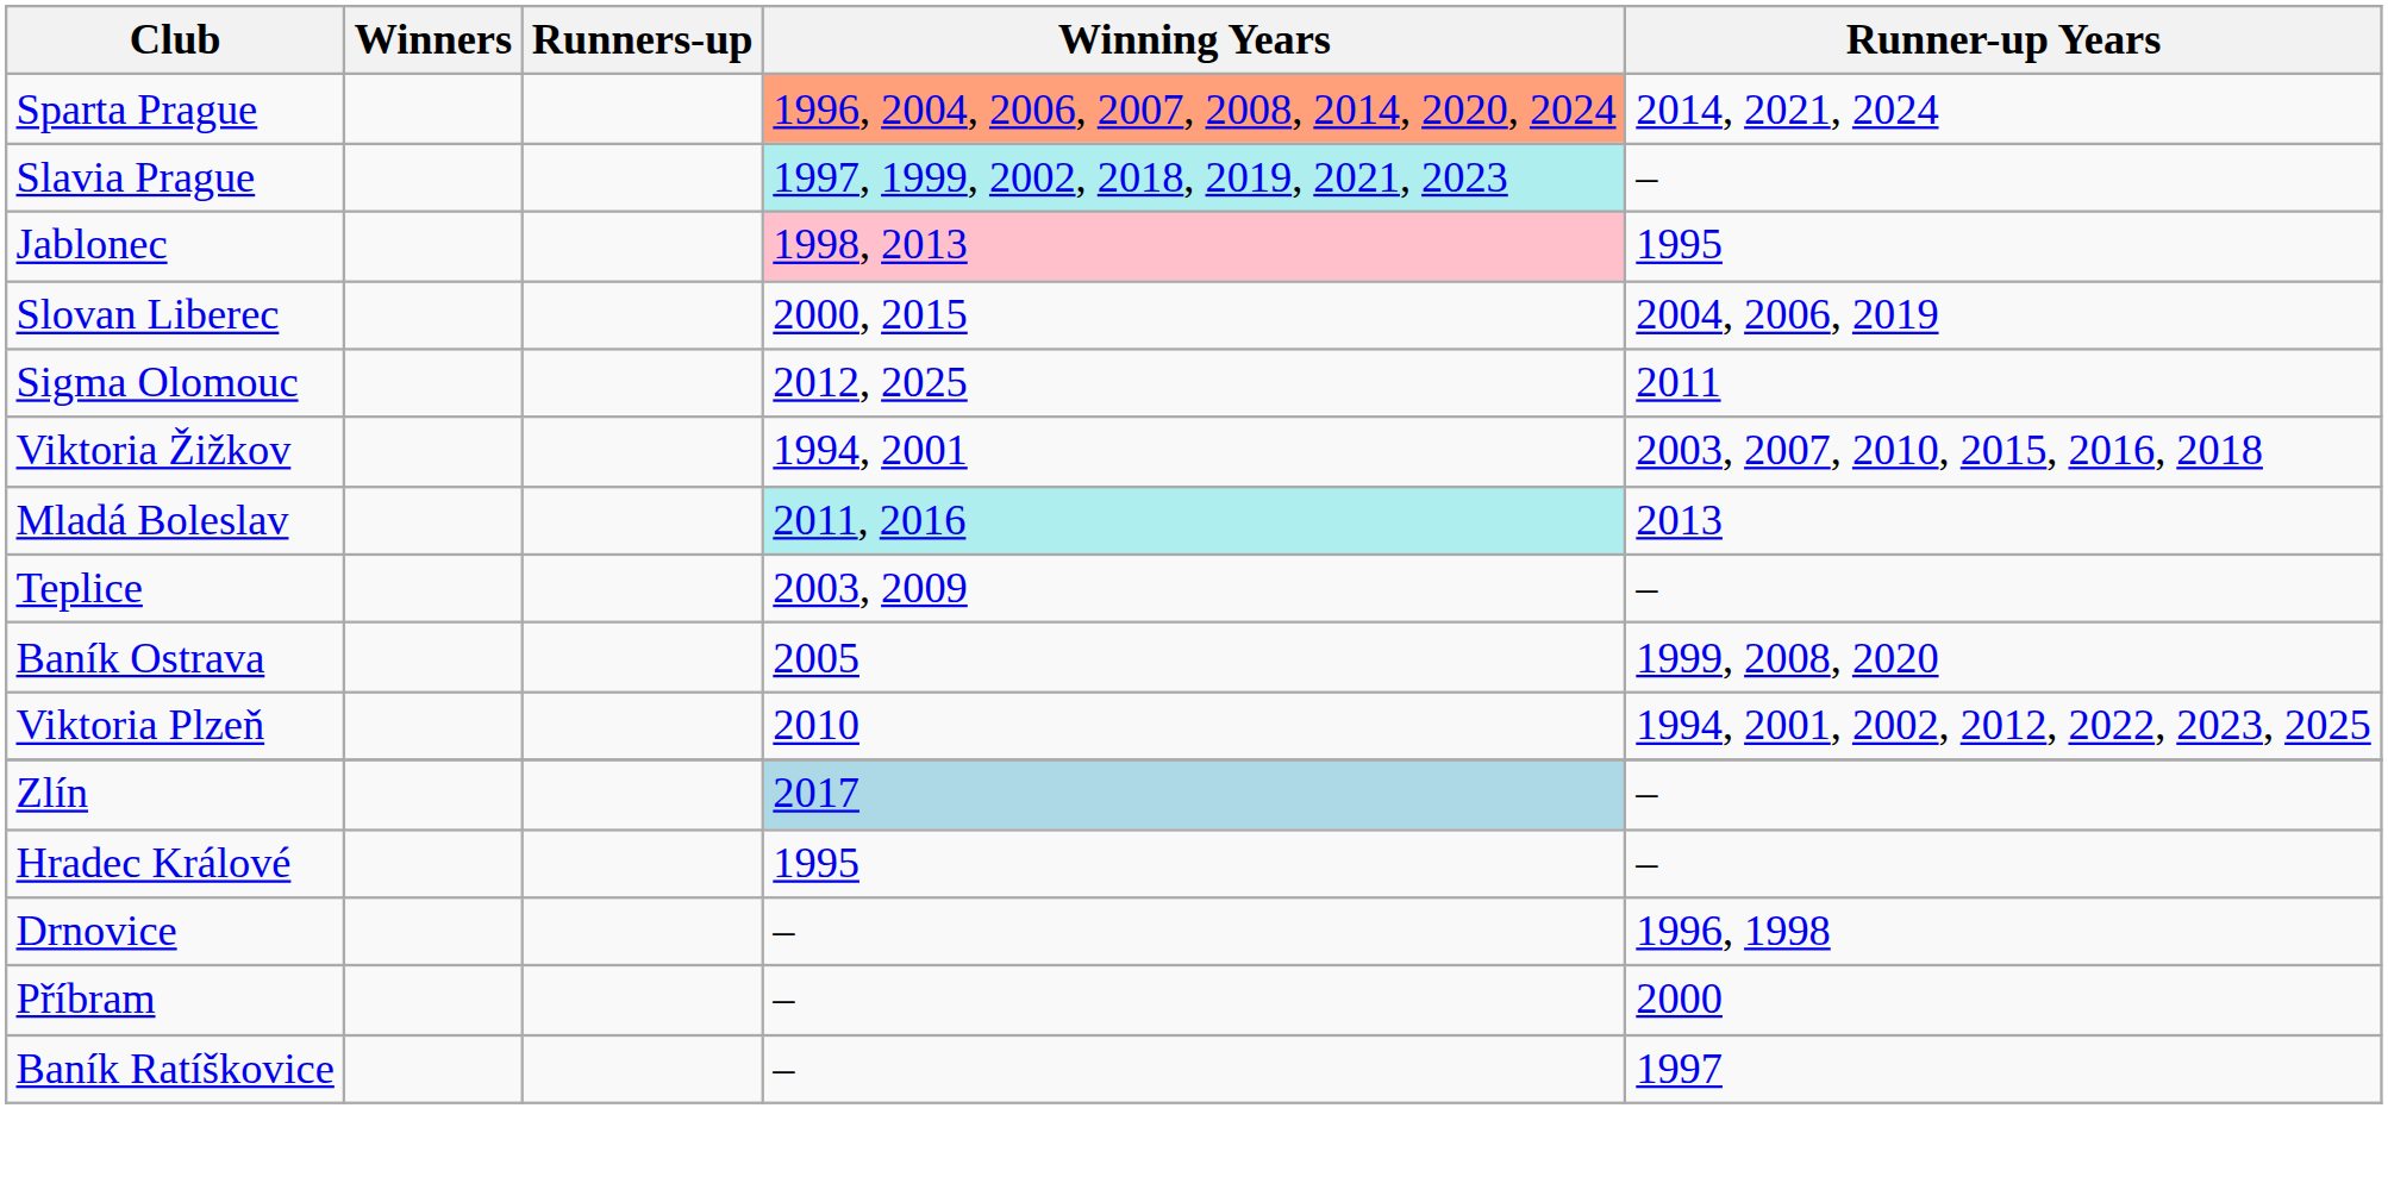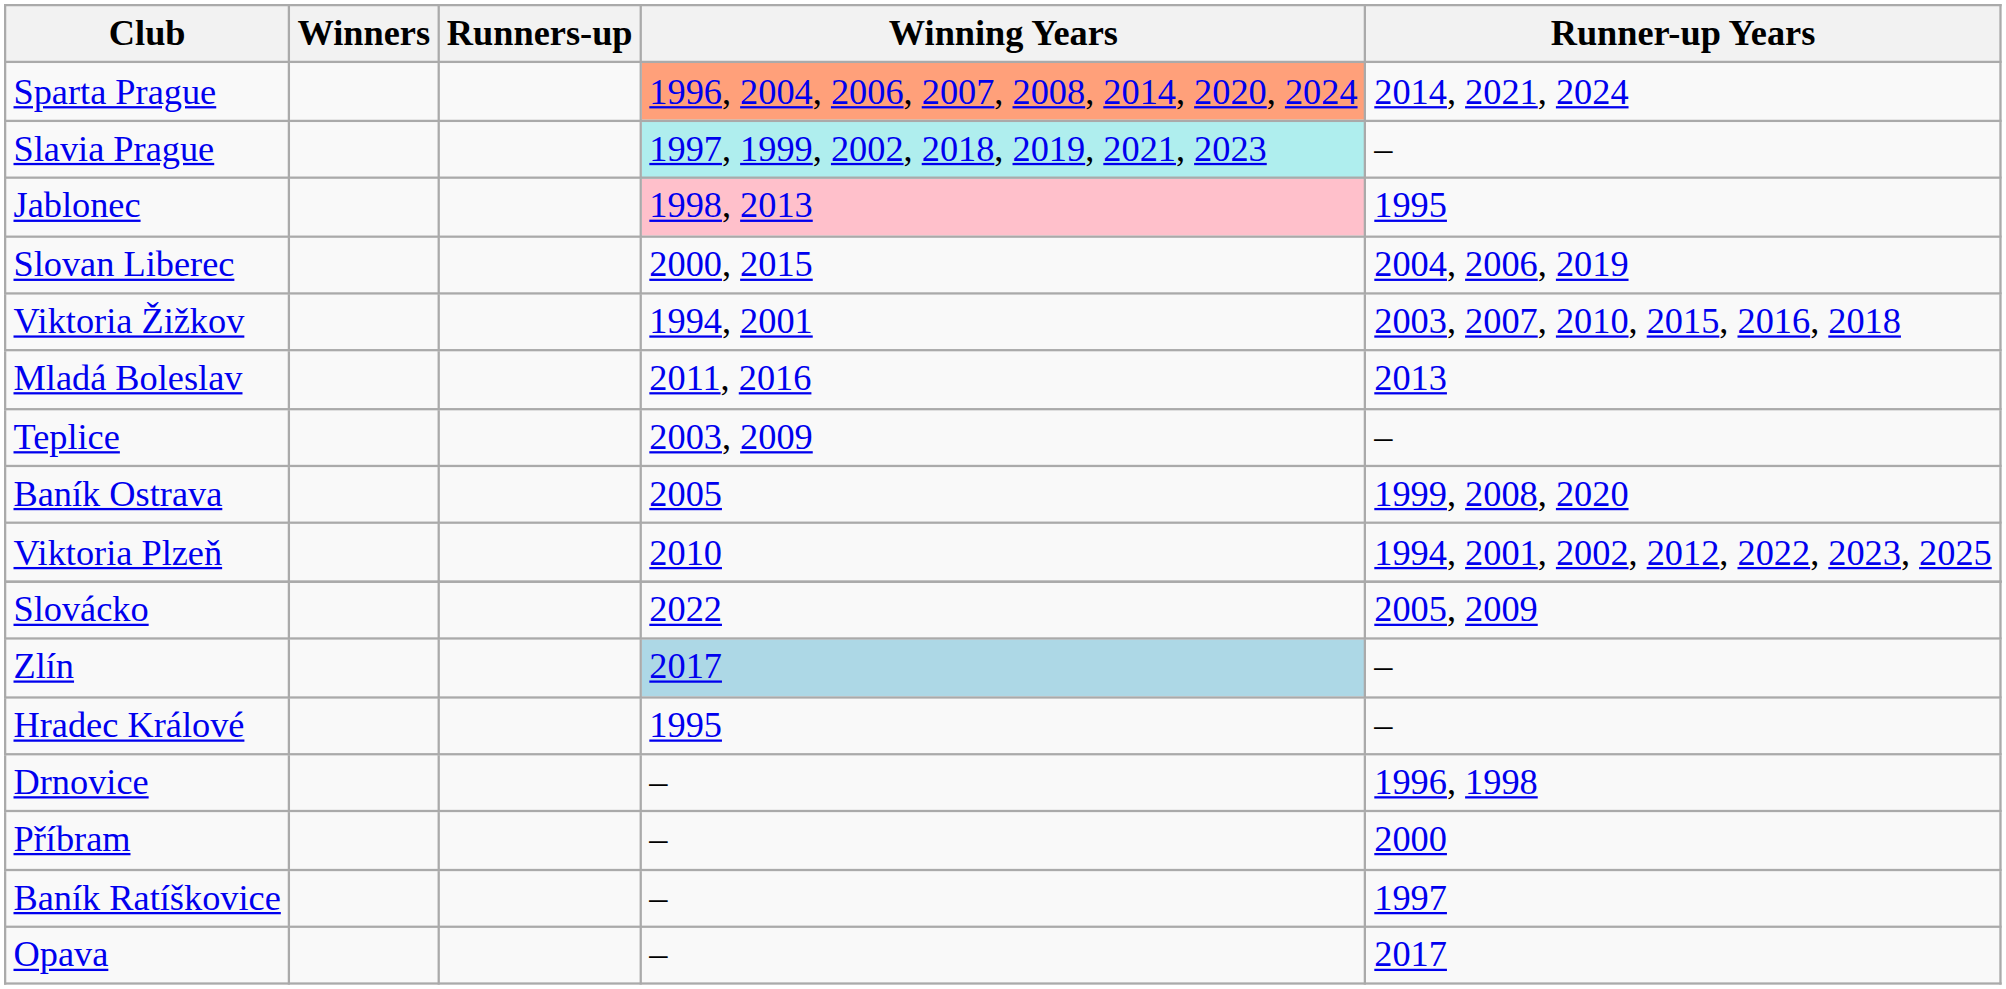 <table class="wikitable sortable">
 <tr>
 <th>Club</th>
 <th>Winners</th>
 <th>Runners-up</th>
 <th>Winning Years</th>
 <th>Runner-up Years</th>
 </tr>
 <tr>
 <td><a href='#'>Sparta Prague</a></td>
 <td></td>
 <td></td>
 <td style="background: lightsalmon;"><a href='#'>1996</a>, <a href='#'>2004</a>, <a href='#'>2006</a>, <a href='#'>2007</a>, <a href='#'>2008</a>, <a href='#'>2014</a>, <a href='#'>2020</a>, <a href='#'>2024</a></td>
 <td><a href='#'>2014</a>, <a href='#'>2021</a>, <a href='#'>2024</a></td>
 </tr>
 <tr>
 <td><a href='#'>Slavia Prague</a></td>
 <td></td>
 <td></td>
 <td style="background: paleturquoise;"><a href='#'>1997</a>, <a href='#'>1999</a>, <a href='#'>2002</a>, <a href='#'>2018</a>, <a href='#'>2019</a>, <a href='#'>2021</a>, <a href='#'>2023</a></td>
 <td>–</td>
 </tr>
 <tr>
 <td><a href='#'>Jablonec</a></td>
 <td></td>
 <td></td>
 <td style="background: pink;"><a href='#'>1998</a>, <a href='#'>2013</a></td>
 <td><a href='#'>1995</a></td>
 </tr>
 <tr>
 <td><a href='#'>Slovan Liberec</a></td>
 <td></td>
 <td></td>
 <td><a href='#'>2000</a>, <a href='#'>2015</a></td>
 <td><a href='#'>2004</a>, <a href='#'>2006</a>, <a href='#'>2019</a></td>
 </tr>
 <tr>
-<td><a href='#'>Sigma Olomouc</a></td>
-<td></td>
-<td></td>
-<td><a href='#'>2012</a>, <a href='#'>2025</a></td>
-<td><a href='#'>2011</a></td>
-</tr>
-<tr>
 <td><a href='#'>Viktoria Žižkov</a></td>
 <td></td>
 <td></td>
 <td><a href='#'>1994</a>, <a href='#'>2001</a></td>
 <td><a href='#'>2003</a>, <a href='#'>2007</a>, <a href='#'>2010</a>, <a href='#'>2015</a>, <a href='#'>2016</a>, <a href='#'>2018</a></td>
 </tr>
 <tr>
 <td><a href='#'>Mladá Boleslav</a></td>
 <td></td>
 <td></td>
-<td style="background: paleturquoise;"><a href='#'>2011</a>, <a href='#'>2016</a></td>
+<td><a href='#'>2011</a>, <a href='#'>2016</a></td>
 <td><a href='#'>2013</a></td>
 </tr>
 <tr>
 <td><a href='#'>Teplice</a></td>
 <td></td>
 <td></td>
 <td><a href='#'>2003</a>, <a href='#'>2009</a></td>
 <td>–</td>
 </tr>
 <tr>
 <td><a href='#'>Baník Ostrava</a></td>
 <td></td>
 <td></td>
 <td><a href='#'>2005</a></td>
 <td><a href='#'>1999</a>, <a href='#'>2008</a>, <a href='#'>2020</a></td>
 </tr>
 <tr>
 <td><a href='#'>Viktoria Plzeň</a></td>
 <td></td>
 <td></td>
 <td><a href='#'>2010</a></td>
 <td><a href='#'>1994</a>, <a href='#'>2001</a>, <a href='#'>2002</a>, <a href='#'>2012</a>, <a href='#'>2022</a>, <a href='#'>2023</a>, <a href='#'>2025</a></td>
 </tr>
 <tr>
+</tr>
+<tr>
+<td><a href='#'>Slovácko</a></td>
+<td></td>
+<td></td>
+<td><a href='#'>2022</a></td>
+<td><a href='#'>2005</a>, <a href='#'>2009</a></td>
 </tr>
 <tr>
 <td><a href='#'>Zlín</a></td>
 <td></td>
 <td></td>
 <td style="background: lightblue;"><a href='#'>2017</a></td>
 <td>–</td>
 </tr>
 <tr>
 <td><a href='#'>Hradec Králové</a></td>
 <td></td>
 <td></td>
 <td><a href='#'>1995</a></td>
 <td>–</td>
 </tr>
 <tr>
 <td><a href='#'>Drnovice</a></td>
 <td></td>
 <td></td>
 <td>–</td>
 <td><a href='#'>1996</a>, <a href='#'>1998</a></td>
 </tr>
 <tr>
 <td><a href='#'>Příbram</a></td>
 <td></td>
 <td></td>
 <td>–</td>
 <td><a href='#'>2000</a></td>
 </tr>
 <tr>
 <td><a href='#'>Baník Ratíškovice</a></td>
 <td></td>
 <td></td>
 <td>–</td>
 <td><a href='#'>1997</a></td>
 </tr>
+<tr>
+<td><a href='#'>Opava</a></td>
+<td></td>
+<td></td>
+<td>–</td>
+<td><a href='#'>2017</a></td>
+</tr>
 </table>
